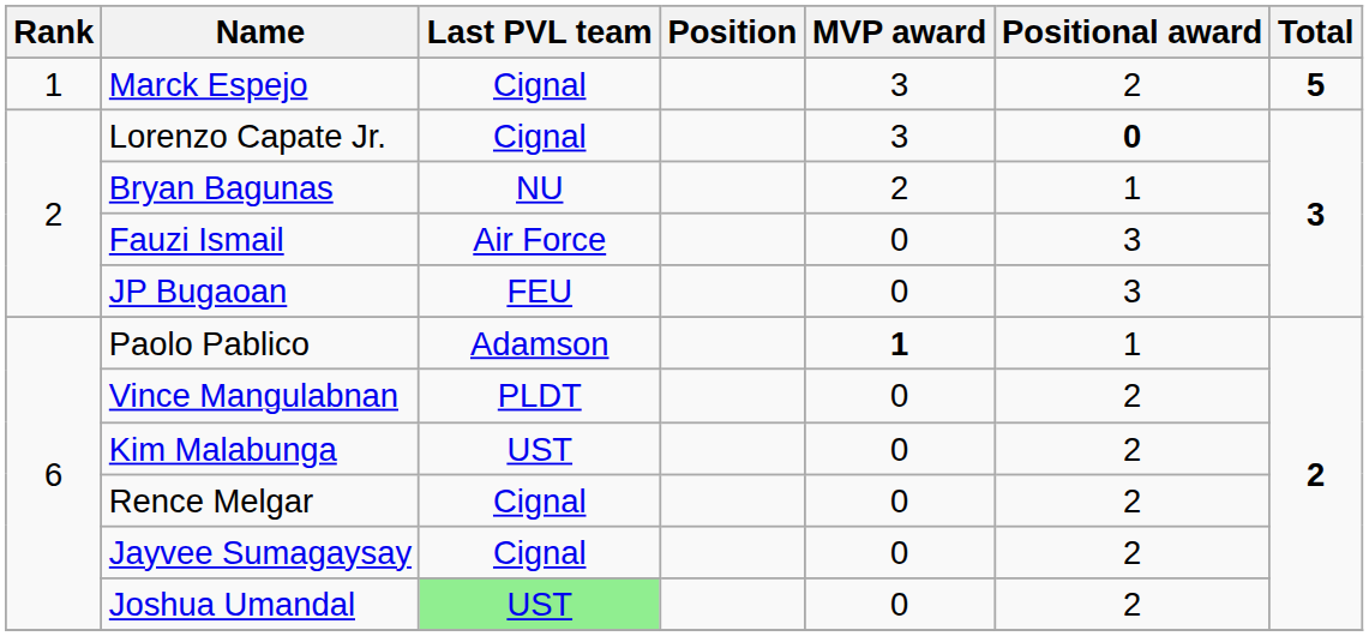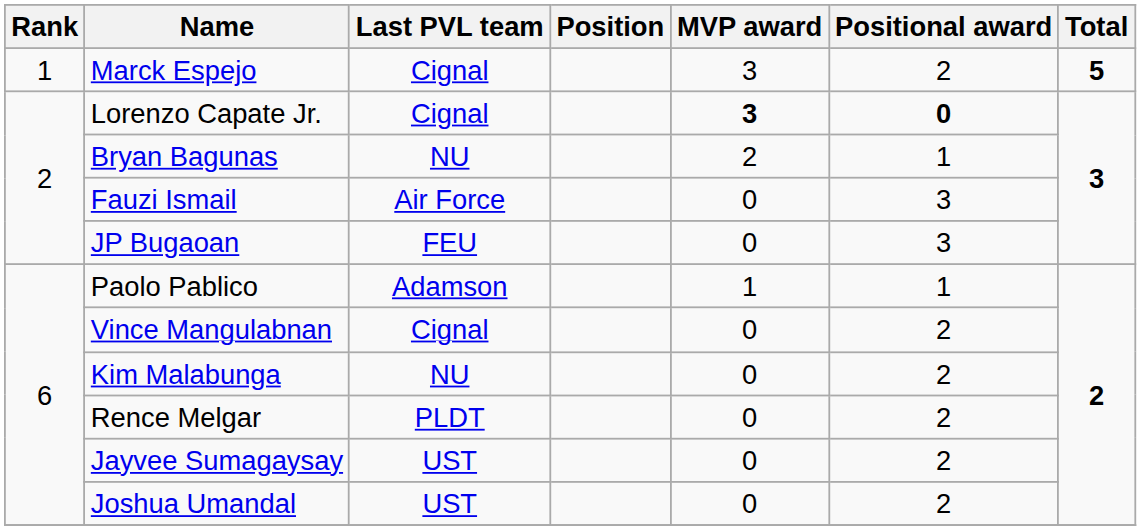 <table class="wikitable" style="font-size:95%; text-align:center;">
 <tr>
 <th>Rank</th>
 <th>Name</th>
 <th>Last PVL team</th>
 <th>Position</th>
 <th>MVP award</th>
 <th>Positional award</th>
 <th>Total</th>
 </tr>
 <tr>
 <td style="text-align:center">1</td>
 <td style="text-align:left"><a href='#'>Marck Espejo</a></td>
 <td><a href='#'>Cignal</a></td>
 <td></td>
 <td>3</td>
 <td>2</td>
 <td><strong>5</strong></td>
 </tr>
 <tr>
 <td rowspan="4">2</td>
 <td style="text-align:left">Lorenzo Capate Jr.</td>
 <td><a href='#'>Cignal</a></td>
 <td></td>
-<td>3</td>
+<td><strong>3</strong></td>
 <td><strong>0</strong></td>
 <td rowspan="4"><strong>3</strong></td>
 </tr>
 <tr>
 <td style="text-align:left"><a href='#'>Bryan Bagunas</a></td>
 <td><a href='#'>NU</a></td>
 <td></td>
 <td>2</td>
 <td>1</td>
 </tr>
 <tr>
 <td style="text-align:left"><a href='#'>Fauzi Ismail</a></td>
 <td><a href='#'>Air Force</a></td>
 <td></td>
 <td>0</td>
 <td>3</td>
 </tr>
 <tr>
 <td style="text-align:left"><a href='#'>JP Bugaoan</a></td>
 <td><a href='#'>FEU</a></td>
 <td></td>
 <td>0</td>
 <td>3</td>
 </tr>
 <tr>
 <td rowspan="6">6</td>
 <td style="text-align:left">Paolo Pablico</td>
 <td><a href='#'>Adamson</a></td>
 <td></td>
-<td><strong>1</strong></td>
+<td>1</td>
 <td>1</td>
 <td rowspan="6"><strong>2</strong></td>
 </tr>
 <tr>
 <td style="text-align:left"><a href='#'>Vince Mangulabnan</a></td>
+<td><a href='#'>Cignal</a></td>
+<td></td>
+<td>0</td>
+<td>2</td>
+</tr>
+<tr>
+<td style="text-align:left"><a href='#'>Kim Malabunga</a></td>
+<td><a href='#'>NU</a></td>
+<td></td>
+<td>0</td>
+<td>2</td>
+</tr>
+<tr>
+<td style="text-align:left">Rence Melgar</td>
 <td><a href='#'>PLDT</a></td>
 <td></td>
 <td>0</td>
 <td>2</td>
 </tr>
 <tr>
-<td style="text-align:left"><a href='#'>Kim Malabunga</a></td>
+<td style="text-align:left"><a href='#'>Jayvee Sumagaysay</a></td>
 <td><a href='#'>UST</a></td>
 <td></td>
 <td>0</td>
 <td>2</td>
 </tr>
 <tr>
-<td style="text-align:left">Rence Melgar</td>
-<td><a href='#'>Cignal</a></td>
-<td></td>
-<td>0</td>
-<td>2</td>
-</tr>
-<tr>
-<td style="text-align:left"><a href='#'>Jayvee Sumagaysay</a></td>
-<td><a href='#'>Cignal</a></td>
-<td></td>
-<td>0</td>
-<td>2</td>
-</tr>
-<tr>
 <td style="text-align:left"><a href='#'>Joshua Umandal</a></td>
-<td style="background: lightgreen;"><a href='#'>UST</a></td>
+<td><a href='#'>UST</a></td>
 <td></td>
 <td>0</td>
 <td>2</td>
 </tr>
 <tr>
 </tr>
 </table>
